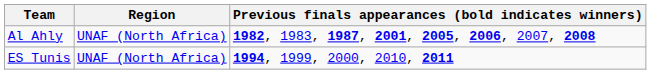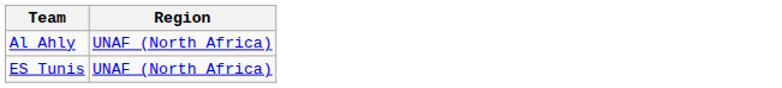 <table class="wikitable">
 <tr>
 <th>Team</th>
 <th>Region</th>
-<th>Previous finals appearances (bold indicates winners)</th>
 </tr>
 <tr>
 <td> <a href='#'>Al Ahly</a></td>
 <td><a href='#'>UNAF (North Africa)</a></td>
-<td><strong><a href='#'>1982</a></strong>, <a href='#'>1983</a>, <strong><a href='#'>1987</a></strong>, <strong><a href='#'>2001</a></strong>, <strong><a href='#'>2005</a></strong>, <strong><a href='#'>2006</a></strong>, <a href='#'>2007</a>, <strong><a href='#'>2008</a></strong></td>
 </tr>
 <tr>
 <td> <a href='#'>ES Tunis</a></td>
 <td><a href='#'>UNAF (North Africa)</a></td>
-<td><strong><a href='#'>1994</a></strong>, <a href='#'>1999</a>, <a href='#'>2000</a>, <a href='#'>2010</a>, <strong><a href='#'>2011</a></strong></td>
 </tr>
 </table>
